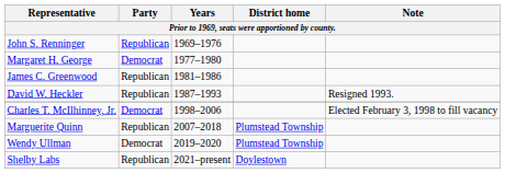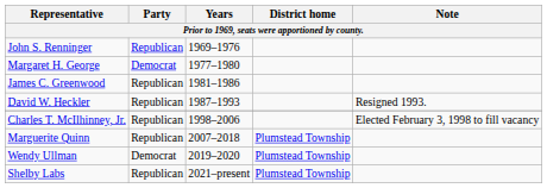 <table class=wikitable>
 <tr valign=bottom>
 <th>Representative</th>
 <th>Party</th>
 <th>Years</th>
 <th>District home</th>
 <th>Note</th>
 </tr>
 <tr>
 <th colspan=5 style="font-size: 80%;"><em>Prior to 1969, seats were apportioned by county.</em></th>
 </tr>
 <tr>
 <td><a href='#'>John S. Renninger</a></td>
 <td><a href='#'>Republican</a></td>
 <td>1969–1976</td>
 <td></td>
 <td></td>
 </tr>
 <tr>
 <td><a href='#'>Margaret H. George</a></td>
 <td><a href='#'>Democrat</a></td>
 <td>1977–1980</td>
 <td></td>
 <td></td>
 </tr>
 <tr>
 <td><a href='#'>James C. Greenwood</a></td>
 <td>Republican</td>
 <td>1981–1986</td>
 <td></td>
 <td></td>
 </tr>
 <tr>
 <td><a href='#'>David W. Heckler</a></td>
 <td>Republican</td>
 <td>1987–1993</td>
 <td></td>
 <td>Resigned 1993.</td>
 </tr>
 <tr>
 </tr>
 <tr>
 <td><a href='#'>Charles T. McIlhinney, Jr.</a></td>
-<td><a href='#'>Democrat</a></td>
+<td>Republican</td>
 <td>1998–2006</td>
 <td></td>
 <td>Elected February 3, 1998 to fill vacancy</td>
 </tr>
 <tr>
 <td><a href='#'>Marguerite Quinn</a></td>
 <td>Republican</td>
 <td>2007–2018</td>
 <td><a href='#'>Plumstead Township</a></td>
 <td></td>
 </tr>
 <tr>
 <td><a href='#'>Wendy Ullman</a></td>
 <td>Democrat</td>
 <td>2019–2020</td>
 <td><a href='#'>Plumstead Township</a></td>
 <td></td>
 </tr>
 <tr>
 <td><a href='#'>Shelby Labs</a></td>
 <td>Republican</td>
 <td>2021–present</td>
-<td><a href='#'>Doylestown</a></td>
+<td><a href='#'>Plumstead Township</a></td>
 <td></td>
 </tr>
 </table>
